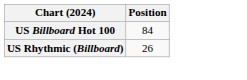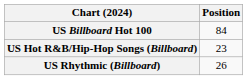 <table class="wikitable sortable plainrowheaders" style="text-align:center">
 <tr>
 <th scope="col">Chart (2024)</th>
 <th scope="col">Position</th>
 </tr>
 <tr>
 <th scope="row">US <em>Billboard</em> Hot 100</th>
 <td>84</td>
 </tr>
 <tr>
+<th scope="row">US Hot R&B/Hip-Hop Songs (<em>Billboard</em>)</th>
+<td>23</td>
+</tr>
+<tr>
 <th scope="row">US Rhythmic (<em>Billboard</em>)</th>
 <td>26</td>
 </tr>
 </table>
